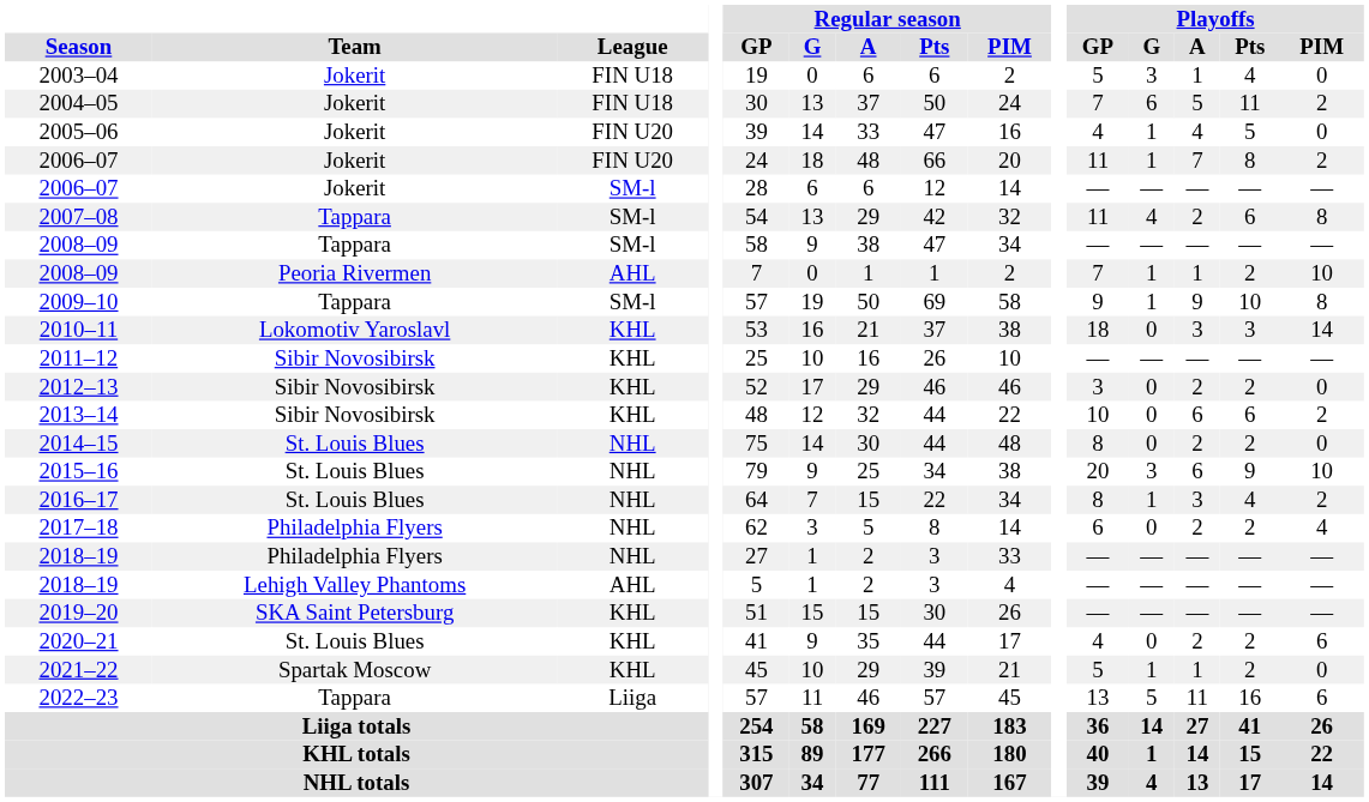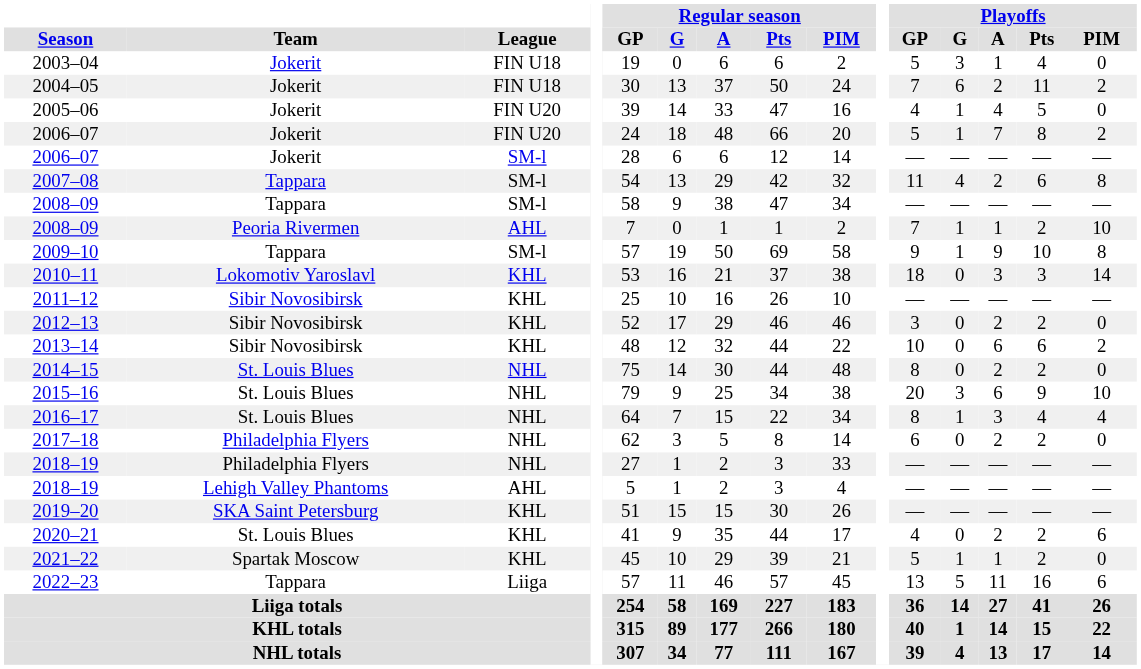 <table border="0" cellpadding="1" cellspacing="0" style="text-align:center; width:60em;">
 <tr style="background:#e0e0e0;">
 <th colspan="3"  bgcolor="#ffffff"> </th>
 <th rowspan="99" bgcolor="#ffffff"> </th>
 <th colspan="5"><a href='#'>Regular season</a></th>
 <th rowspan="99" bgcolor="#ffffff"> </th>
 <th colspan="5"><a href='#'>Playoffs</a></th>
 </tr>
 <tr style="background:#e0e0e0;">
 <th><a href='#'>Season</a></th>
 <th>Team</th>
 <th>League</th>
 <th>GP</th>
 <th><a href='#'>G</a></th>
 <th><a href='#'>A</a></th>
 <th><a href='#'>Pts</a></th>
 <th><a href='#'>PIM</a></th>
 <th>GP</th>
 <th>G</th>
 <th>A</th>
 <th>Pts</th>
 <th>PIM</th>
 </tr>
 <tr>
 <td>2003–04</td>
 <td><a href='#'>Jokerit</a></td>
 <td>FIN U18</td>
 <td>19</td>
 <td>0</td>
 <td>6</td>
 <td>6</td>
 <td>2</td>
 <td>5</td>
 <td>3</td>
 <td>1</td>
 <td>4</td>
 <td>0</td>
 </tr>
 <tr bgcolor="#f0f0f0">
 <td>2004–05</td>
 <td>Jokerit</td>
 <td>FIN U18</td>
 <td>30</td>
 <td>13</td>
 <td>37</td>
 <td>50</td>
 <td>24</td>
 <td>7</td>
 <td>6</td>
-<td>5</td>
+<td>2</td>
 <td>11</td>
 <td>2</td>
 </tr>
 <tr>
 <td>2005–06</td>
 <td>Jokerit</td>
 <td>FIN U20</td>
 <td>39</td>
 <td>14</td>
 <td>33</td>
 <td>47</td>
 <td>16</td>
 <td>4</td>
 <td>1</td>
 <td>4</td>
 <td>5</td>
 <td>0</td>
 </tr>
 <tr bgcolor="#f0f0f0">
 <td>2006–07</td>
 <td>Jokerit</td>
 <td>FIN U20</td>
 <td>24</td>
 <td>18</td>
 <td>48</td>
 <td>66</td>
 <td>20</td>
-<td>11</td>
+<td>5</td>
 <td>1</td>
 <td>7</td>
 <td>8</td>
 <td>2</td>
 </tr>
 <tr>
 <td><a href='#'>2006–07</a></td>
 <td>Jokerit</td>
 <td><a href='#'>SM-l</a></td>
 <td>28</td>
 <td>6</td>
 <td>6</td>
 <td>12</td>
 <td>14</td>
 <td>—</td>
 <td>—</td>
 <td>—</td>
 <td>—</td>
 <td>—</td>
 </tr>
 <tr bgcolor="#f0f0f0">
 <td><a href='#'>2007–08</a></td>
 <td><a href='#'>Tappara</a></td>
 <td>SM-l</td>
 <td>54</td>
 <td>13</td>
 <td>29</td>
 <td>42</td>
 <td>32</td>
 <td>11</td>
 <td>4</td>
 <td>2</td>
 <td>6</td>
 <td>8</td>
 </tr>
 <tr>
 <td><a href='#'>2008–09</a></td>
 <td>Tappara</td>
 <td>SM-l</td>
 <td>58</td>
 <td>9</td>
 <td>38</td>
 <td>47</td>
 <td>34</td>
 <td>—</td>
 <td>—</td>
 <td>—</td>
 <td>—</td>
 <td>—</td>
 </tr>
 <tr bgcolor="#f0f0f0">
 <td><a href='#'>2008–09</a></td>
 <td><a href='#'>Peoria Rivermen</a></td>
 <td><a href='#'>AHL</a></td>
 <td>7</td>
 <td>0</td>
 <td>1</td>
 <td>1</td>
 <td>2</td>
 <td>7</td>
 <td>1</td>
 <td>1</td>
 <td>2</td>
 <td>10</td>
 </tr>
 <tr>
 <td><a href='#'>2009–10</a></td>
 <td>Tappara</td>
 <td>SM-l</td>
 <td>57</td>
 <td>19</td>
 <td>50</td>
 <td>69</td>
 <td>58</td>
 <td>9</td>
 <td>1</td>
 <td>9</td>
 <td>10</td>
 <td>8</td>
 </tr>
 <tr bgcolor="#f0f0f0">
 <td><a href='#'>2010–11</a></td>
 <td><a href='#'>Lokomotiv Yaroslavl</a></td>
 <td><a href='#'>KHL</a></td>
 <td>53</td>
 <td>16</td>
 <td>21</td>
 <td>37</td>
 <td>38</td>
 <td>18</td>
 <td>0</td>
 <td>3</td>
 <td>3</td>
 <td>14</td>
 </tr>
 <tr>
 <td><a href='#'>2011–12</a></td>
 <td><a href='#'>Sibir Novosibirsk</a></td>
 <td>KHL</td>
 <td>25</td>
 <td>10</td>
 <td>16</td>
 <td>26</td>
 <td>10</td>
 <td>—</td>
 <td>—</td>
 <td>—</td>
 <td>—</td>
 <td>—</td>
 </tr>
 <tr bgcolor="#f0f0f0">
 <td><a href='#'>2012–13</a></td>
 <td>Sibir Novosibirsk</td>
 <td>KHL</td>
 <td>52</td>
 <td>17</td>
 <td>29</td>
 <td>46</td>
 <td>46</td>
 <td>3</td>
 <td>0</td>
 <td>2</td>
 <td>2</td>
 <td>0</td>
 </tr>
 <tr>
 <td><a href='#'>2013–14</a></td>
 <td>Sibir Novosibirsk</td>
 <td>KHL</td>
 <td>48</td>
 <td>12</td>
 <td>32</td>
 <td>44</td>
 <td>22</td>
 <td>10</td>
 <td>0</td>
 <td>6</td>
 <td>6</td>
 <td>2</td>
 </tr>
 <tr bgcolor="#f0f0f0">
 <td><a href='#'>2014–15</a></td>
 <td><a href='#'>St. Louis Blues</a></td>
 <td><a href='#'>NHL</a></td>
 <td>75</td>
 <td>14</td>
 <td>30</td>
 <td>44</td>
 <td>48</td>
 <td>8</td>
 <td>0</td>
 <td>2</td>
 <td>2</td>
 <td>0</td>
 </tr>
 <tr>
 <td><a href='#'>2015–16</a></td>
 <td>St. Louis Blues</td>
 <td>NHL</td>
 <td>79</td>
 <td>9</td>
 <td>25</td>
 <td>34</td>
 <td>38</td>
 <td>20</td>
 <td>3</td>
 <td>6</td>
 <td>9</td>
 <td>10</td>
 </tr>
 <tr bgcolor="#f0f0f0">
 <td><a href='#'>2016–17</a></td>
 <td>St. Louis Blues</td>
 <td>NHL</td>
 <td>64</td>
 <td>7</td>
 <td>15</td>
 <td>22</td>
 <td>34</td>
 <td>8</td>
 <td>1</td>
 <td>3</td>
 <td>4</td>
-<td>2</td>
+<td>4</td>
 </tr>
 <tr>
 <td><a href='#'>2017–18</a></td>
 <td><a href='#'>Philadelphia Flyers</a></td>
 <td>NHL</td>
 <td>62</td>
 <td>3</td>
 <td>5</td>
 <td>8</td>
 <td>14</td>
 <td>6</td>
 <td>0</td>
 <td>2</td>
 <td>2</td>
-<td>4</td>
+<td>0</td>
 </tr>
 <tr bgcolor="#f0f0f0">
 <td><a href='#'>2018–19</a></td>
 <td>Philadelphia Flyers</td>
 <td>NHL</td>
 <td>27</td>
 <td>1</td>
 <td>2</td>
 <td>3</td>
 <td>33</td>
 <td>—</td>
 <td>—</td>
 <td>—</td>
 <td>—</td>
 <td>—</td>
 </tr>
 <tr>
 <td><a href='#'>2018–19</a></td>
 <td><a href='#'>Lehigh Valley Phantoms</a></td>
 <td>AHL</td>
 <td>5</td>
 <td>1</td>
 <td>2</td>
 <td>3</td>
 <td>4</td>
 <td>—</td>
 <td>—</td>
 <td>—</td>
 <td>—</td>
 <td>—</td>
 </tr>
 <tr bgcolor="#f0f0f0">
 <td><a href='#'>2019–20</a></td>
 <td><a href='#'>SKA Saint Petersburg</a></td>
 <td>KHL</td>
 <td>51</td>
 <td>15</td>
 <td>15</td>
 <td>30</td>
 <td>26</td>
 <td>—</td>
 <td>—</td>
 <td>—</td>
 <td>—</td>
 <td>—</td>
 </tr>
 <tr>
 <td><a href='#'>2020–21</a></td>
 <td>St. Louis Blues</td>
 <td>KHL</td>
 <td>41</td>
 <td>9</td>
 <td>35</td>
 <td>44</td>
 <td>17</td>
 <td>4</td>
 <td>0</td>
 <td>2</td>
 <td>2</td>
 <td>6</td>
 </tr>
 <tr bgcolor="#f0f0f0">
 <td><a href='#'>2021–22</a></td>
 <td>Spartak Moscow</td>
 <td>KHL</td>
 <td>45</td>
 <td>10</td>
 <td>29</td>
 <td>39</td>
 <td>21</td>
 <td>5</td>
 <td>1</td>
 <td>1</td>
 <td>2</td>
 <td>0</td>
 </tr>
 <tr>
 <td><a href='#'>2022–23</a></td>
 <td>Tappara</td>
 <td>Liiga</td>
 <td>57</td>
 <td>11</td>
 <td>46</td>
 <td>57</td>
 <td>45</td>
 <td>13</td>
 <td>5</td>
 <td>11</td>
 <td>16</td>
 <td>6</td>
 </tr>
 <tr bgcolor="#e0e0e0">
 <th colspan="3">Liiga totals</th>
 <th>254</th>
 <th>58</th>
 <th>169</th>
 <th>227</th>
 <th>183</th>
 <th>36</th>
 <th>14</th>
 <th>27</th>
 <th>41</th>
 <th>26</th>
 </tr>
 <tr bgcolor="#e0e0e0">
 <th colspan="3">KHL totals</th>
 <th>315</th>
 <th>89</th>
 <th>177</th>
 <th>266</th>
 <th>180</th>
 <th>40</th>
 <th>1</th>
 <th>14</th>
 <th>15</th>
 <th>22</th>
 </tr>
 <tr bgcolor="#e0e0e0">
 <th colspan="3">NHL totals</th>
 <th>307</th>
 <th>34</th>
 <th>77</th>
 <th>111</th>
 <th>167</th>
 <th>39</th>
 <th>4</th>
 <th>13</th>
 <th>17</th>
 <th>14</th>
 </tr>
 </table>
